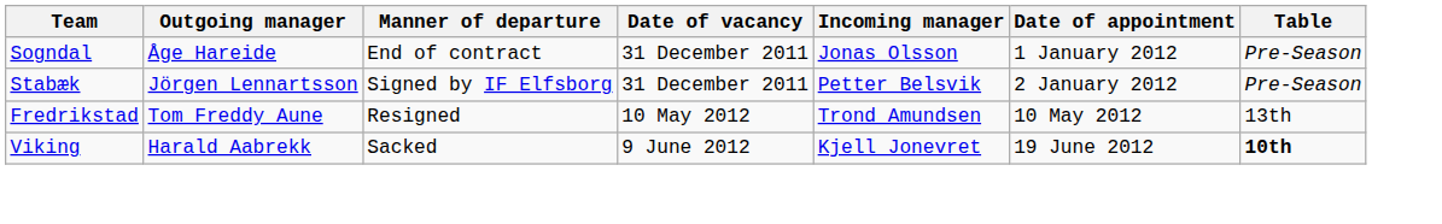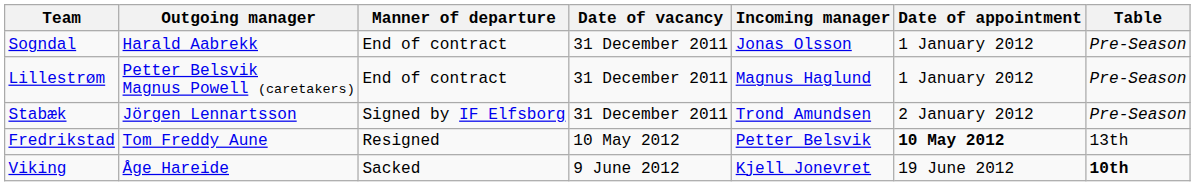 <table class="wikitable">
 <tr>
 <th>Team</th>
 <th>Outgoing manager</th>
 <th>Manner of departure</th>
 <th>Date of vacancy</th>
 <th>Incoming manager</th>
 <th>Date of appointment</th>
 <th>Table</th>
 </tr>
 <tr>
 <td><a href='#'>Sogndal</a></td>
-<td> <a href='#'>Åge Hareide</a></td>
+<td> <a href='#'>Harald Aabrekk</a></td>
 <td>End of contract</td>
 <td>31 December 2011</td>
 <td> <a href='#'>Jonas Olsson</a></td>
+<td>1 January 2012</td>
+<td><em>Pre-Season</em></td>
+</tr>
+<tr>
+<td><a href='#'>Lillestrøm</a></td>
+<td> <a href='#'>Petter Belsvik</a><br> <a href='#'>Magnus Powell</a> <small>(caretakers)</small></td>
+<td>End of contract</td>
+<td>31 December 2011</td>
+<td> <a href='#'>Magnus Haglund</a></td>
 <td>1 January 2012</td>
 <td><em>Pre-Season</em></td>
 </tr>
 <tr>
 <td><a href='#'>Stabæk</a></td>
 <td> <a href='#'>Jörgen Lennartsson</a></td>
 <td>Signed by <a href='#'>IF Elfsborg</a></td>
 <td>31 December 2011</td>
-<td> <a href='#'>Petter Belsvik</a></td>
+<td> <a href='#'>Trond Amundsen</a></td>
 <td>2 January 2012</td>
 <td><em>Pre-Season</em></td>
 </tr>
 <tr>
 <td><a href='#'>Fredrikstad</a></td>
 <td> <a href='#'>Tom Freddy Aune</a></td>
 <td>Resigned</td>
 <td>10 May 2012</td>
-<td> <a href='#'>Trond Amundsen</a></td>
-<td>10 May 2012</td>
+<td> <a href='#'>Petter Belsvik</a></td>
+<td><strong>10 May 2012</strong></td>
 <td>13th</td>
 </tr>
 <tr>
 <td><a href='#'>Viking</a></td>
-<td> <a href='#'>Harald Aabrekk</a></td>
+<td> <a href='#'>Åge Hareide</a></td>
 <td>Sacked</td>
 <td>9 June 2012</td>
 <td> <a href='#'>Kjell Jonevret</a></td>
 <td>19 June 2012</td>
 <td><strong>10th</strong></td>
 </tr>
 </table>
